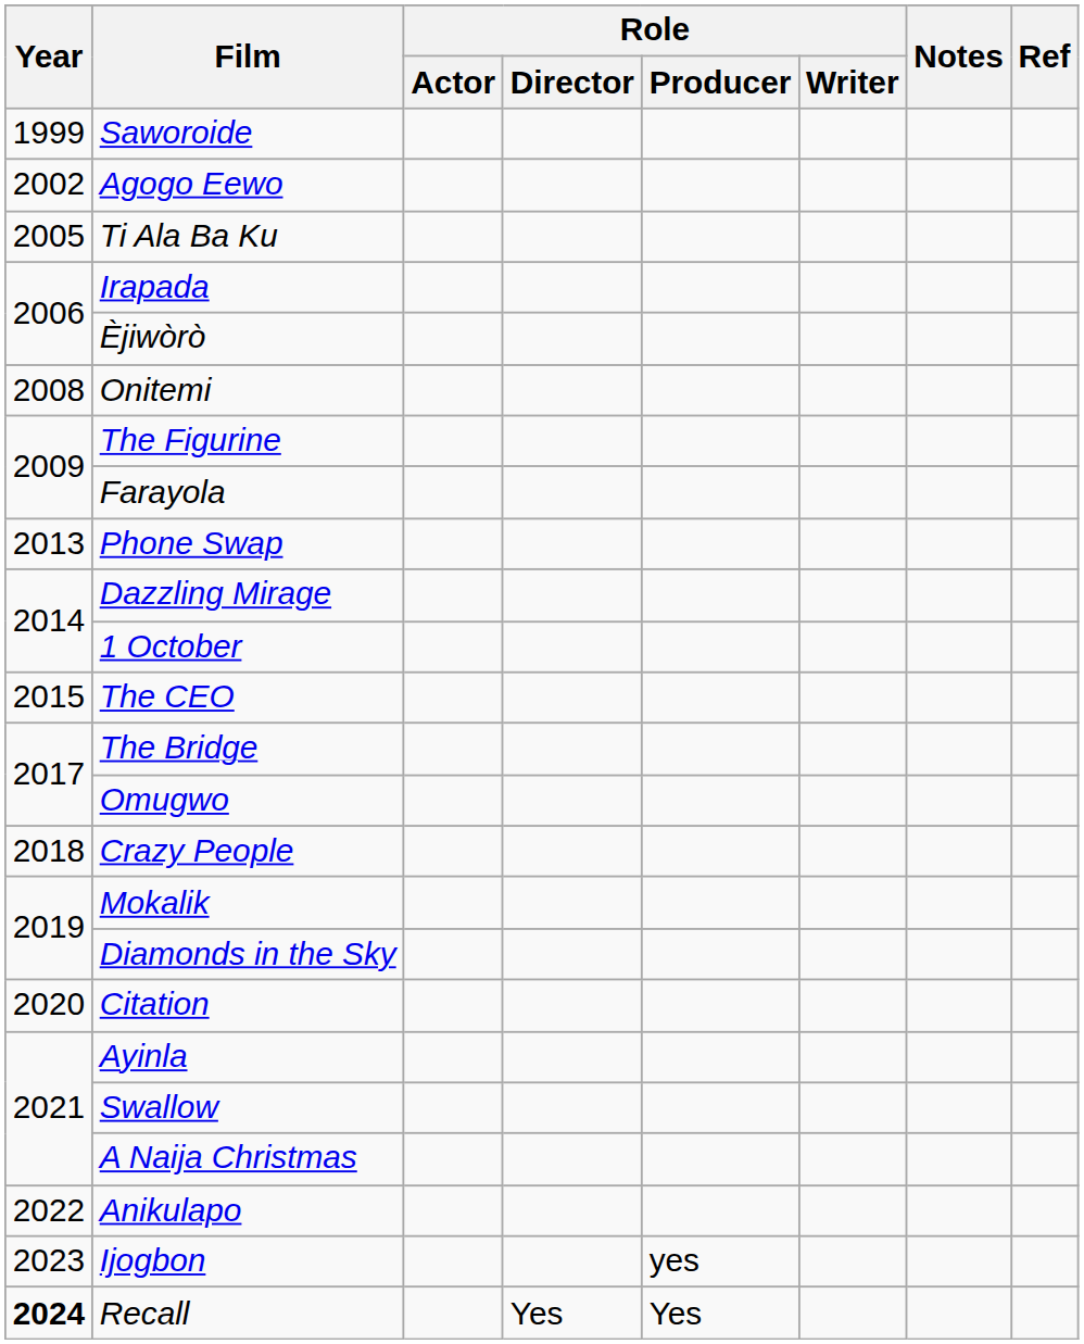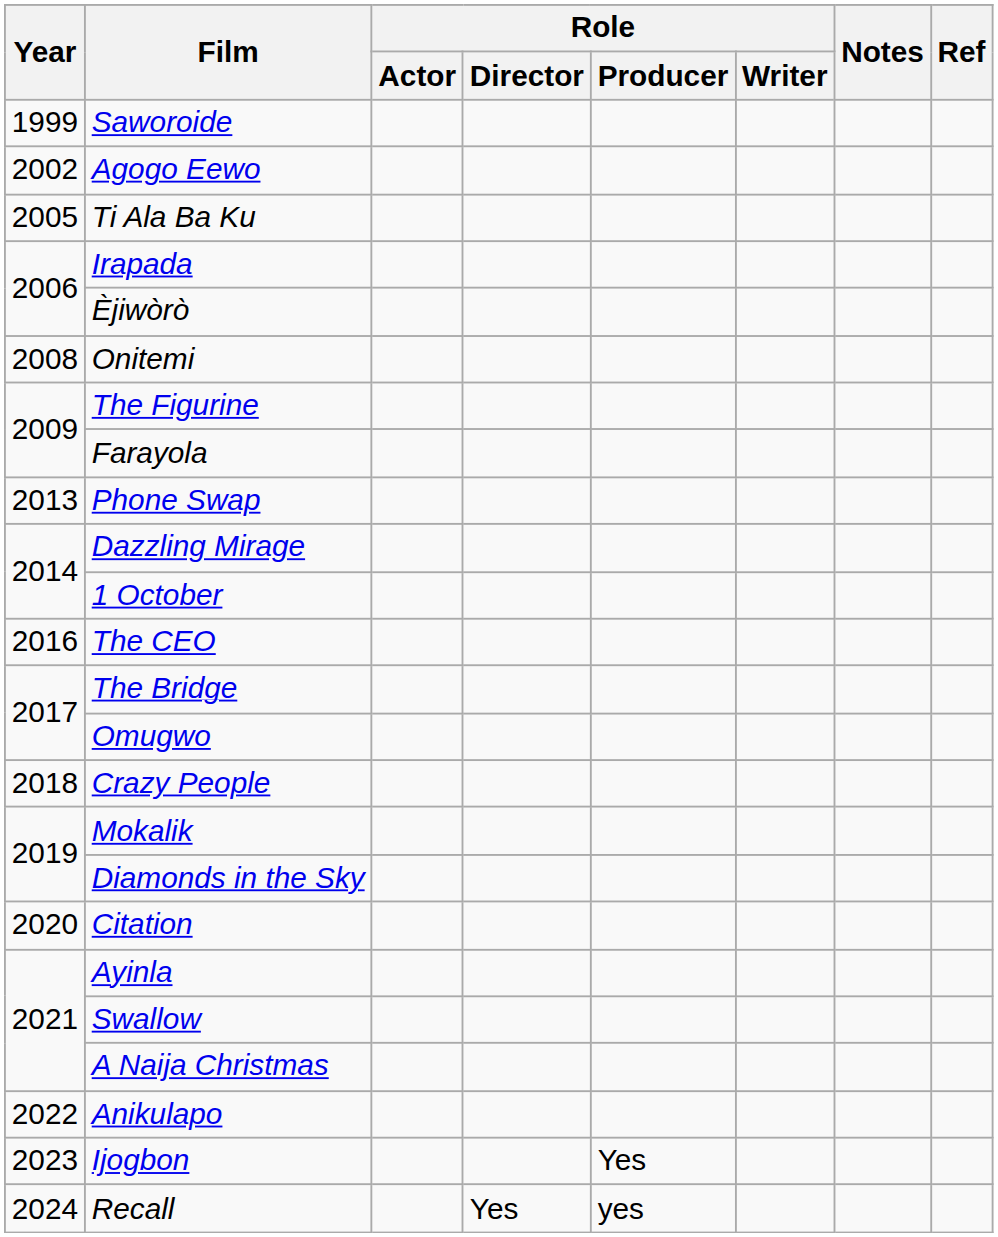 <table class="wikitable">
 <tr>
 <th rowspan="2">Year</th>
 <th rowspan="2">Film</th>
 <th colspan="4">Role</th>
 <th rowspan="2">Notes</th>
 <th rowspan="2">Ref</th>
 </tr>
 <tr>
 <th>Actor</th>
 <th>Director</th>
 <th>Producer</th>
 <th>Writer</th>
 </tr>
 <tr>
 <td>1999</td>
 <td><em><a href='#'>Saworoide</a></em></td>
 <td></td>
 <td></td>
 <td></td>
 <td></td>
 <td></td>
 <td></td>
 </tr>
 <tr>
 <td>2002</td>
 <td><em><a href='#'>Agogo Eewo</a></em></td>
 <td></td>
 <td></td>
 <td></td>
 <td></td>
 <td></td>
 <td></td>
 </tr>
 <tr>
 <td>2005</td>
 <td><em>Ti Ala Ba Ku</em></td>
 <td></td>
 <td></td>
 <td></td>
 <td></td>
 <td></td>
 <td></td>
 </tr>
 <tr>
 <td rowspan="2">2006</td>
 <td><em><a href='#'>Irapada</a></em></td>
 <td></td>
 <td></td>
 <td></td>
 <td></td>
 <td></td>
 <td></td>
 </tr>
 <tr>
 <td><em>Èjiwòrò</em></td>
 <td></td>
 <td></td>
 <td></td>
 <td></td>
 <td></td>
 <td></td>
 </tr>
 <tr>
 <td>2008</td>
 <td><em>Onitemi</em></td>
 <td></td>
 <td></td>
 <td></td>
 <td></td>
 <td></td>
 <td></td>
 </tr>
 <tr>
 <td rowspan="2">2009</td>
 <td><em><a href='#'>The Figurine</a></em></td>
 <td></td>
 <td></td>
 <td></td>
 <td></td>
 <td></td>
 <td></td>
 </tr>
 <tr>
 <td><em>Farayola</em></td>
 <td></td>
 <td></td>
 <td></td>
 <td></td>
 <td></td>
 <td></td>
 </tr>
 <tr>
 <td>2013</td>
 <td><em><a href='#'>Phone Swap</a></em></td>
 <td></td>
 <td></td>
 <td></td>
 <td></td>
 <td></td>
 <td></td>
 </tr>
 <tr>
 <td rowspan="2">2014</td>
 <td><em><a href='#'>Dazzling Mirage</a></em></td>
 <td></td>
 <td></td>
 <td></td>
 <td></td>
 <td></td>
 <td></td>
 </tr>
 <tr>
 <td><a href='#'><em>1 October</em></a></td>
 <td></td>
 <td></td>
 <td></td>
 <td></td>
 <td></td>
 <td></td>
 </tr>
 <tr>
-<td>2015</td>
+<td>2016</td>
 <td><em><a href='#'>The CEO</a></em></td>
 <td></td>
 <td></td>
 <td></td>
 <td></td>
 <td></td>
 <td></td>
 </tr>
 <tr>
 <td rowspan="2">2017</td>
 <td><a href='#'><em>The Bridge</em></a></td>
 <td></td>
 <td></td>
 <td></td>
 <td></td>
 <td></td>
 <td></td>
 </tr>
 <tr>
 <td><em><a href='#'>Omugwo</a></em></td>
 <td></td>
 <td></td>
 <td></td>
 <td></td>
 <td></td>
 <td></td>
 </tr>
 <tr>
 <td>2018</td>
 <td><em><a href='#'>Crazy People</a></em></td>
 <td></td>
 <td></td>
 <td></td>
 <td></td>
 <td></td>
 <td></td>
 </tr>
 <tr>
 <td rowspan="2">2019</td>
 <td><em><a href='#'>Mokalik</a></em></td>
 <td></td>
 <td></td>
 <td></td>
 <td></td>
 <td></td>
 <td></td>
 </tr>
 <tr>
 <td><em><a href='#'>Diamonds in the Sky</a></em></td>
 <td></td>
 <td></td>
 <td></td>
 <td></td>
 <td></td>
 <td></td>
 </tr>
 <tr>
 <td>2020</td>
 <td><a href='#'><em>Citation</em></a></td>
 <td></td>
 <td></td>
 <td></td>
 <td></td>
 <td></td>
 <td></td>
 </tr>
 <tr>
 <td rowspan="3">2021</td>
 <td><a href='#'><em>Ayinla</em></a></td>
 <td></td>
 <td></td>
 <td></td>
 <td></td>
 <td></td>
 <td></td>
 </tr>
 <tr>
 <td><a href='#'><em>Swallow</em></a></td>
 <td></td>
 <td></td>
 <td></td>
 <td></td>
 <td></td>
 <td></td>
 </tr>
 <tr>
 <td><em><a href='#'>A Naija Christmas</a></em></td>
 <td></td>
 <td></td>
 <td></td>
 <td></td>
 <td></td>
 <td></td>
 </tr>
 <tr>
 <td>2022</td>
 <td><a href='#'><em>Anikulapo</em></a></td>
 <td></td>
 <td></td>
 <td></td>
 <td></td>
 <td></td>
 <td></td>
 </tr>
 <tr>
 <td>2023</td>
 <td><em><a href='#'>Ijogbon</a></em> </td>
 <td></td>
 <td></td>
+<td>Yes</td>
+<td></td>
+<td></td>
+<td></td>
+</tr>
+<tr>
+<td>2024</td>
+<td><em>Recall</em></td>
+<td></td>
+<td>Yes</td>
 <td>yes</td>
 <td></td>
 <td></td>
 <td></td>
 </tr>
-<tr>
-<td><strong>2024</strong></td>
-<td><em>Recall</em></td>
-<td></td>
-<td>Yes</td>
-<td>Yes</td>
-<td></td>
-<td></td>
-<td></td>
-</tr>
 </table>
